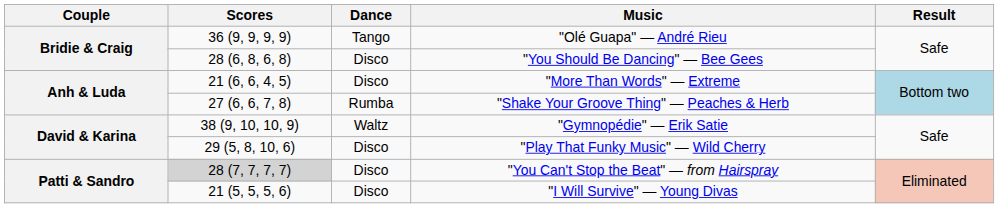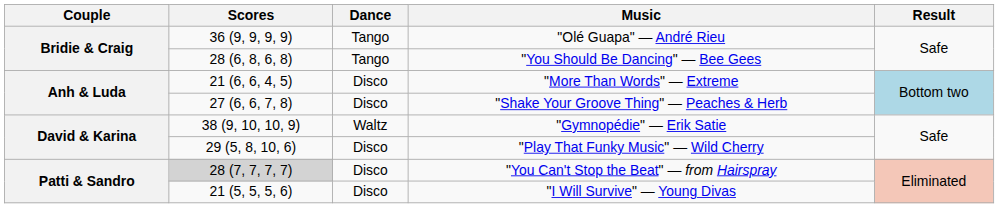 <table class="wikitable sortable" style="text-align:center; width: 90%">
 <tr>
 <th scope="col">Couple</th>
 <th scope="col">Scores</th>
 <th scope="col">Dance</th>
 <th scope="col" class="unsortable">Music</th>
 <th scope="col" class="unsortable">Result</th>
 </tr>
 <tr>
 <th scope="row" rowspan=2>Bridie & Craig</th>
 <td>36 (9, 9, 9, 9)</td>
 <td>Tango</td>
 <td>"Olé Guapa" — <a href='#'>André Rieu</a></td>
 <td rowspan="2">Safe</td>
 </tr>
 <tr>
 <td>28 (6, 8, 6, 8)</td>
-<td>Disco</td>
+<td>Tango</td>
 <td>"<a href='#'>You Should Be Dancing</a>" — <a href='#'>Bee Gees</a></td>
 </tr>
 <tr>
 <th scope="row" rowspan=2>Anh & Luda</th>
 <td>21 (6, 6, 4, 5)</td>
 <td>Disco</td>
 <td>"<a href='#'>More Than Words</a>" — <a href='#'>Extreme</a></td>
 <td rowspan="2" bgcolor="lightblue">Bottom two</td>
 </tr>
 <tr>
 <td>27 (6, 6, 7, 8)</td>
-<td>Rumba</td>
+<td>Disco</td>
 <td>"<a href='#'>Shake Your Groove Thing</a>" — <a href='#'>Peaches & Herb</a></td>
 </tr>
 <tr>
 <th scope="row" rowspan=2>David & Karina</th>
 <td>38 (9, 10, 10, 9)</td>
 <td>Waltz</td>
 <td>"<a href='#'>Gymnopédie</a>" — <a href='#'>Erik Satie</a></td>
 <td rowspan="2">Safe</td>
 </tr>
 <tr>
 <td>29 (5, 8, 10, 6)</td>
 <td>Disco</td>
 <td>"<a href='#'>Play That Funky Music</a>" — <a href='#'>Wild Cherry</a></td>
 </tr>
 <tr>
 <th scope="row" rowspan=2>Patti & Sandro</th>
 <td style="background: lightgrey;">28 (7, 7, 7, 7)</td>
 <td>Disco</td>
 <td>"<a href='#'>You Can't Stop the Beat</a>" — <em>from <a href='#'>Hairspray</a></em></td>
 <td rowspan="2" bgcolor="f4c7b8">Eliminated</td>
 </tr>
 <tr>
 <td>21 (5, 5, 5, 6)</td>
 <td>Disco</td>
 <td>"<a href='#'>I Will Survive</a>" — <a href='#'>Young Divas</a></td>
 </tr>
 </table>
